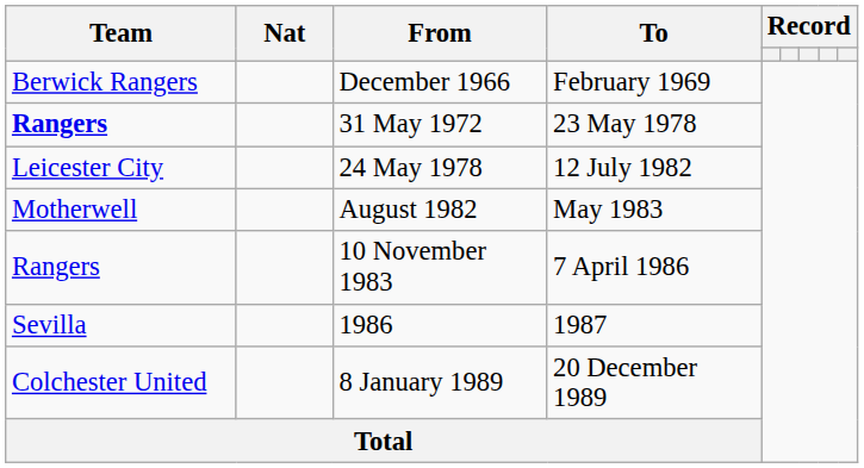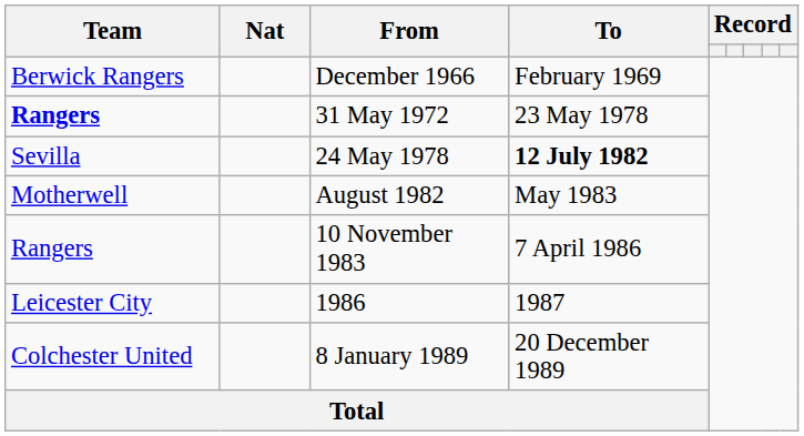 <table class="wikitable" style="text-align: center">
 <tr>
 <th rowspan="2!" style="width:130px;">Team</th>
 <th rowspan="2!" style="width:50px;">Nat</th>
 <th rowspan="2!" style="width:120px;">From</th>
 <th rowspan="2!" style="width:120px;">To</th>
 <th colspan=6>Record</th>
 </tr>
 <tr>
 <th></th>
 <th></th>
 <th></th>
 <th></th>
 <th></th>
 </tr>
 <tr>
 <td align=left><a href='#'>Berwick Rangers</a></td>
 <td></td>
 <td align=left>December 1966</td>
 <td align=left>February 1969<br></td>
 </tr>
 <tr>
 <td align=left><strong><a href='#'>Rangers</a></strong></td>
 <td></td>
 <td align=left>31 May 1972</td>
 <td align=left>23 May 1978<br></td>
 </tr>
 <tr>
-<td align=left><a href='#'>Leicester City</a></td>
+<td align=left><a href='#'>Sevilla</a></td>
 <td></td>
 <td align=left>24 May 1978</td>
-<td align=left>12 July 1982<br></td>
+<td align=left><strong>12 July 1982<br></strong></td>
 </tr>
 <tr>
 <td align=left><a href='#'>Motherwell</a></td>
 <td></td>
 <td align=left>August 1982</td>
 <td align=left>May 1983<br></td>
 </tr>
 <tr>
 <td align=left><a href='#'>Rangers</a></td>
 <td></td>
 <td align=left>10 November 1983</td>
 <td align=left>7 April 1986<br></td>
 </tr>
 <tr>
-<td align=left><a href='#'>Sevilla</a></td>
+<td align=left><a href='#'>Leicester City</a></td>
 <td></td>
 <td align=left>1986</td>
 <td align=left>1987<br></td>
 </tr>
 <tr>
 <td align=left><a href='#'>Colchester United</a></td>
 <td></td>
 <td align=left>8 January 1989</td>
 <td align=left>20 December 1989<br></td>
 </tr>
 <tr>
 <th colspan=4>Total<br></th>
 </tr>
 </table>
